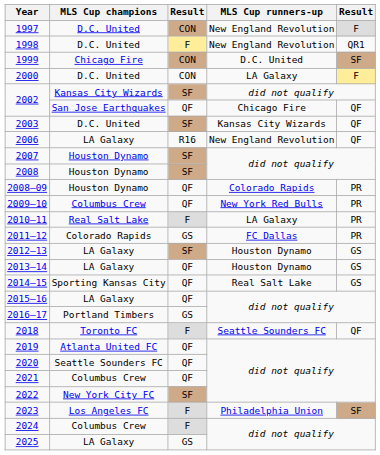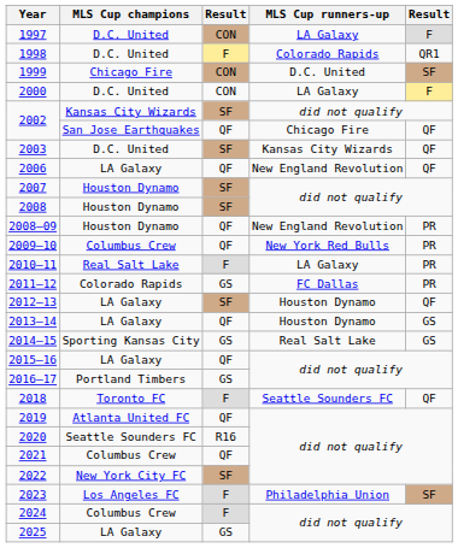 <table class="wikitable" style="text-align:center;margin-left:1em;font-size:90%">
 <tr>
 <th>Year</th>
 <th>MLS Cup champions</th>
 <th>Result</th>
 <th>MLS Cup runners-up</th>
 <th>Result</th>
 </tr>
 <tr>
 <td><a href='#'>1997</a></td>
 <td><a href='#'>D.C. United</a></td>
 <td bgcolor=CFAA88>CON</td>
-<td>New England Revolution</td>
+<td><a href='#'>LA Galaxy</a></td>
 <td style="background:#ddd">F</td>
 </tr>
 <tr>
 <td><a href='#'>1998</a></td>
 <td>D.C. United</td>
 <td style="background:#fe9">F</td>
-<td>New England Revolution</td>
+<td><a href='#'>Colorado Rapids</a></td>
 <td>QR1</td>
 </tr>
 <tr>
 <td><a href='#'>1999</a></td>
 <td><a href='#'>Chicago Fire</a></td>
 <td bgcolor=CFAA88>CON</td>
 <td>D.C. United</td>
 <td bgcolor=CFAA88>SF</td>
 </tr>
 <tr>
 <td><a href='#'>2000</a></td>
 <td>D.C. United</td>
 <td bgcolor=>CON</td>
 <td>LA Galaxy</td>
 <td style="background:#fe9">F</td>
 </tr>
 <tr>
 <td rowspan="2"><a href='#'>2002</a></td>
 <td><a href='#'>Kansas City Wizards</a></td>
 <td bgcolor=CFAA88>SF</td>
 <td colspan="2"><em>did not qualify</em></td>
 </tr>
 <tr>
 <td><a href='#'>San Jose Earthquakes</a></td>
 <td>QF</td>
 <td>Chicago Fire</td>
 <td>QF</td>
 </tr>
 <tr>
 <td><a href='#'>2003</a></td>
 <td>D.C. United</td>
 <td bgcolor=CFAA88>SF</td>
 <td>Kansas City Wizards</td>
 <td>QF</td>
 </tr>
 <tr>
 <td><a href='#'>2006</a></td>
 <td>LA Galaxy</td>
-<td>R16</td>
+<td>QF</td>
 <td>New England Revolution</td>
 <td>QF</td>
 </tr>
 <tr>
 <td><a href='#'>2007</a></td>
 <td><a href='#'>Houston Dynamo</a></td>
 <td bgcolor=CFAA88>SF</td>
 <td colspan="2" rowspan="2"><em>did not qualify</em></td>
 </tr>
 <tr>
 <td><a href='#'>2008</a></td>
 <td>Houston Dynamo</td>
 <td bgcolor=CFAA88>SF</td>
 </tr>
 <tr>
 <td><a href='#'>2008–09</a></td>
 <td>Houston Dynamo</td>
 <td>QF</td>
-<td><a href='#'>Colorado Rapids</a></td>
+<td>New England Revolution</td>
 <td>PR</td>
 </tr>
 <tr>
 <td><a href='#'>2009–10</a></td>
 <td><a href='#'>Columbus Crew</a></td>
 <td>QF</td>
 <td><a href='#'>New York Red Bulls</a></td>
 <td>PR</td>
 </tr>
 <tr>
 <td><a href='#'>2010–11</a></td>
 <td><a href='#'>Real Salt Lake</a></td>
 <td style="background:#DDDDDD">F</td>
 <td>LA Galaxy</td>
 <td>PR</td>
 </tr>
 <tr>
 <td><a href='#'>2011–12</a></td>
 <td>Colorado Rapids</td>
 <td>GS</td>
 <td><a href='#'>FC Dallas</a></td>
 <td>PR</td>
 </tr>
 <tr>
 <td><a href='#'>2012–13</a></td>
 <td>LA Galaxy</td>
 <td bgcolor=CFAA88>SF</td>
 <td>Houston Dynamo</td>
-<td>GS</td>
+<td>QF</td>
 </tr>
 <tr>
 <td><a href='#'>2013–14</a></td>
 <td>LA Galaxy</td>
 <td>QF</td>
 <td>Houston Dynamo</td>
 <td>GS</td>
 </tr>
 <tr>
 <td><a href='#'>2014–15</a></td>
 <td>Sporting Kansas City</td>
-<td>QF</td>
+<td>GS</td>
 <td>Real Salt Lake</td>
 <td>GS</td>
 </tr>
 <tr>
 <td><a href='#'>2015–16</a></td>
 <td>LA Galaxy</td>
 <td>QF</td>
 <td colspan="3" rowspan="2"><em>did not qualify</em></td>
 </tr>
 <tr>
 <td><a href='#'>2016–17</a></td>
 <td>Portland Timbers</td>
 <td>GS</td>
 </tr>
 <tr>
 <td><a href='#'>2018</a></td>
 <td><a href='#'>Toronto FC</a></td>
 <td style="background:#DDDDDD">F</td>
 <td><a href='#'>Seattle Sounders FC</a></td>
 <td>QF</td>
 </tr>
 <tr>
 <td><a href='#'>2019</a></td>
 <td><a href='#'>Atlanta United FC</a></td>
 <td>QF</td>
 <td colspan="2" rowspan="4"><em>did not qualify</em></td>
 </tr>
 <tr>
 <td><a href='#'>2020</a></td>
 <td>Seattle Sounders FC</td>
-<td>QF</td>
+<td>R16</td>
 </tr>
 <tr>
 <td><a href='#'>2021</a></td>
 <td>Columbus Crew</td>
 <td>QF</td>
 </tr>
 <tr>
 <td><a href='#'>2022</a></td>
 <td><a href='#'>New York City FC</a></td>
 <td bgcolor=CFAA88>SF</td>
 </tr>
 <tr>
 <td><a href='#'>2023</a></td>
 <td><a href='#'>Los Angeles FC</a></td>
 <td style="background:#DDDDDD">F</td>
 <td><a href='#'>Philadelphia Union</a></td>
 <td bgcolor=CFAA88>SF</td>
 </tr>
 <tr>
 <td><a href='#'>2024</a></td>
 <td>Columbus Crew</td>
 <td style="background:#DDDDDD">F</td>
 <td colspan="2" rowspan="4"><em>did not qualify</em></td>
 </tr>
 <tr>
 <td><a href='#'>2025</a></td>
 <td>LA Galaxy</td>
 <td>GS</td>
 </tr>
 </table>
